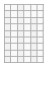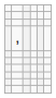 <table class="wikitable">
 <tr>
 <td></td>
 <td></td>
 <th></th>
 <td></td>
 <td></td>
 <td></td>
 </tr>
 <tr>
 <th></th>
 <td></td>
 <th></th>
 <td></td>
 <td></td>
 <td></td>
 </tr>
 <tr>
 <th></th>
 <td></td>
+<th></th>
+<td></td>
+<th></th>
+<td></td>
+</tr>
+<tr>
+<th></th>
+<td>, </td>
 <th></th>
 <td></td>
 <th></th>
 <td></td>
 </tr>
 <tr>
 <th></th>
 <td></td>
 <th></th>
 <td></td>
 <th></th>
 <td></td>
 </tr>
 <tr>
 <th></th>
 <td></td>
 <th></th>
 <td></td>
 <th></th>
 <td></td>
 </tr>
 <tr>
 <th></th>
 <td></td>
 <th></th>
 <td></td>
 <th></th>
 <td></td>
 </tr>
 <tr>
 <th></th>
 <td></td>
 <th></th>
 <td></td>
 <th></th>
 <td></td>
 </tr>
 <tr>
 <th></th>
 <td></td>
 <th></th>
 <td></td>
 <th></th>
 <td></td>
 </tr>
 <tr>
 <th></th>
 <td></td>
 <th></th>
 <td></td>
 <th></th>
 <td></td>
 </tr>
 </table>
